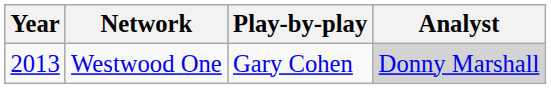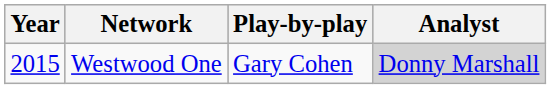 <table class="wikitable">
 <tr>
 <th>Year</th>
 <th>Network</th>
 <th>Play-by-play</th>
 <th>Analyst</th>
 </tr>
 <tr>
-<td><a href='#'>2013</a></td>
+<td><a href='#'>2015</a></td>
 <td><a href='#'>Westwood One</a></td>
 <td><a href='#'>Gary Cohen</a></td>
 <td style="background: lightgrey;"><a href='#'>Donny Marshall</a></td>
 </tr>
 </table>
